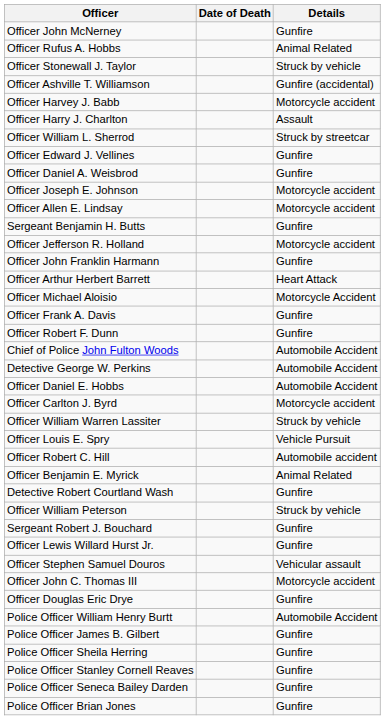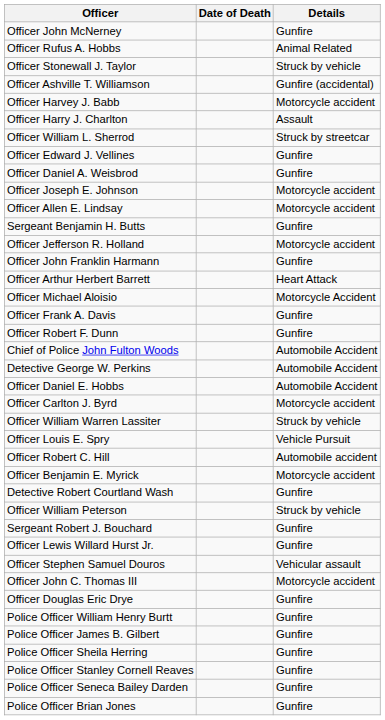 <table class="wikitable">
 <tr>
 <th>Officer</th>
 <th>Date of Death</th>
 <th>Details</th>
 </tr>
 <tr>
 <td>Officer John McNerney</td>
 <td></td>
 <td>Gunfire</td>
 </tr>
 <tr>
 <td>Officer Rufus A. Hobbs</td>
 <td></td>
 <td>Animal Related</td>
 </tr>
 <tr>
 <td>Officer Stonewall J. Taylor</td>
 <td></td>
 <td>Struck by vehicle</td>
 </tr>
 <tr>
 <td>Officer Ashville T. Williamson</td>
 <td></td>
 <td>Gunfire (accidental)</td>
 </tr>
 <tr>
 <td>Officer Harvey J. Babb</td>
 <td></td>
 <td>Motorcycle accident</td>
 </tr>
 <tr>
 <td>Officer Harry J. Charlton</td>
 <td></td>
 <td>Assault</td>
 </tr>
 <tr>
 <td>Officer William L. Sherrod</td>
 <td></td>
 <td>Struck by streetcar</td>
 </tr>
 <tr>
 <td>Officer Edward J. Vellines</td>
 <td></td>
 <td>Gunfire</td>
 </tr>
 <tr>
 <td>Officer Daniel A. Weisbrod</td>
 <td></td>
 <td>Gunfire</td>
 </tr>
 <tr>
 <td>Officer Joseph E. Johnson</td>
 <td></td>
 <td>Motorcycle accident</td>
 </tr>
 <tr>
 <td>Officer Allen E. Lindsay</td>
 <td></td>
 <td>Motorcycle accident</td>
 </tr>
 <tr>
 <td>Sergeant Benjamin H. Butts</td>
 <td></td>
 <td>Gunfire</td>
 </tr>
 <tr>
 <td>Officer Jefferson R. Holland</td>
 <td></td>
 <td>Motorcycle accident</td>
 </tr>
 <tr>
 <td>Officer John Franklin Harmann</td>
 <td></td>
 <td>Gunfire</td>
 </tr>
 <tr>
 <td>Officer Arthur Herbert Barrett</td>
 <td></td>
 <td>Heart Attack</td>
 </tr>
 <tr>
 <td>Officer Michael Aloisio</td>
 <td></td>
 <td>Motorcycle Accident</td>
 </tr>
 <tr>
 <td>Officer Frank A. Davis</td>
 <td></td>
 <td>Gunfire</td>
 </tr>
 <tr>
 <td>Officer Robert F. Dunn</td>
 <td></td>
 <td>Gunfire</td>
 </tr>
 <tr>
 <td>Chief of Police <a href='#'>John Fulton Woods</a></td>
 <td></td>
 <td>Automobile Accident</td>
 </tr>
 <tr>
 <td>Detective George W. Perkins</td>
 <td></td>
 <td>Automobile Accident</td>
 </tr>
 <tr>
 <td>Officer Daniel E. Hobbs</td>
 <td></td>
 <td>Automobile Accident</td>
 </tr>
 <tr>
 <td>Officer Carlton J. Byrd</td>
 <td></td>
 <td>Motorcycle accident</td>
 </tr>
 <tr>
 <td>Officer William Warren Lassiter</td>
 <td></td>
 <td>Struck by vehicle</td>
 </tr>
 <tr>
 <td>Officer Louis E. Spry</td>
 <td></td>
 <td>Vehicle Pursuit</td>
 </tr>
 <tr>
 <td>Officer Robert C. Hill</td>
 <td></td>
 <td>Automobile accident</td>
 </tr>
 <tr>
 <td>Officer Benjamin E. Myrick</td>
 <td></td>
-<td>Animal Related</td>
+<td>Motorcycle accident</td>
 </tr>
 <tr>
 <td>Detective Robert Courtland Wash</td>
 <td></td>
 <td>Gunfire</td>
 </tr>
 <tr>
 <td>Officer William Peterson</td>
 <td></td>
 <td>Struck by vehicle</td>
 </tr>
 <tr>
 <td>Sergeant Robert J. Bouchard</td>
 <td></td>
 <td>Gunfire</td>
 </tr>
 <tr>
 <td>Officer Lewis Willard Hurst Jr.</td>
 <td></td>
 <td>Gunfire</td>
 </tr>
 <tr>
 <td>Officer Stephen Samuel Douros</td>
 <td></td>
 <td>Vehicular assault</td>
 </tr>
 <tr>
 <td>Officer John C. Thomas III</td>
 <td></td>
 <td>Motorcycle accident</td>
 </tr>
 <tr>
 <td>Officer Douglas Eric Drye</td>
 <td></td>
 <td>Gunfire</td>
 </tr>
 <tr>
 <td>Police Officer William Henry Burtt</td>
 <td></td>
-<td>Automobile Accident</td>
+<td>Gunfire</td>
 </tr>
 <tr>
 <td>Police Officer James B. Gilbert</td>
 <td></td>
 <td>Gunfire</td>
 </tr>
 <tr>
 <td>Police Officer Sheila Herring</td>
 <td></td>
 <td>Gunfire</td>
 </tr>
 <tr>
 <td>Police Officer Stanley Cornell Reaves</td>
 <td></td>
 <td>Gunfire</td>
 </tr>
 <tr>
 <td>Police Officer Seneca Bailey Darden</td>
 <td></td>
 <td>Gunfire</td>
 </tr>
 <tr>
 <td>Police Officer Brian Jones</td>
 <td></td>
 <td>Gunfire</td>
 </tr>
 </table>
